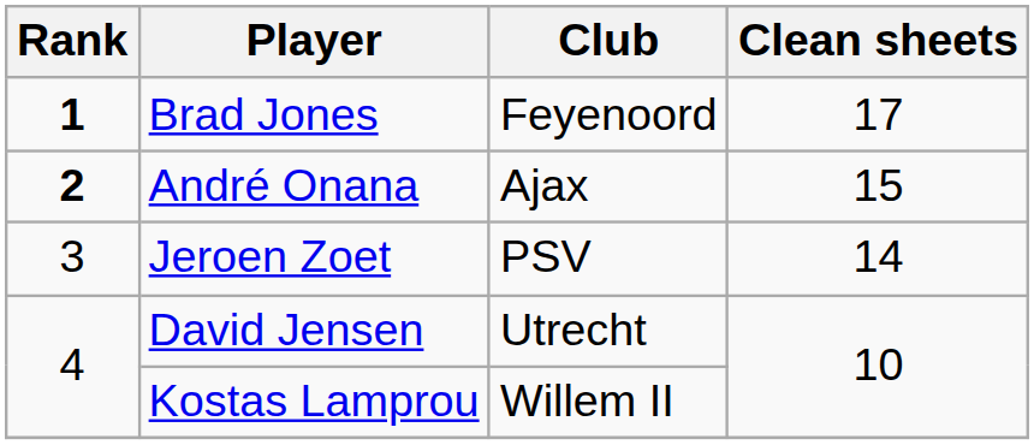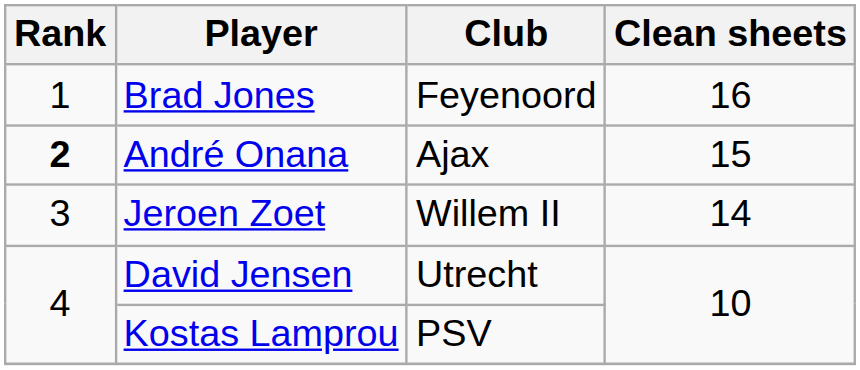 <table class=wikitable style=text-align:center>
 <tr>
 <th>Rank</th>
 <th>Player</th>
 <th>Club</th>
 <th>Clean sheets</th>
 </tr>
 <tr>
-<td><strong>1</strong></td>
+<td>1</td>
 <td align=left> <a href='#'>Brad Jones</a></td>
 <td align=left>Feyenoord</td>
-<td>17</td>
+<td>16</td>
 </tr>
 <tr>
 <td><strong>2</strong></td>
 <td align=left> <a href='#'>André Onana</a></td>
 <td align=left>Ajax</td>
 <td>15</td>
 </tr>
 <tr>
 <td>3</td>
 <td align=left> <a href='#'>Jeroen Zoet</a></td>
-<td align=left>PSV</td>
+<td align=left>Willem II</td>
 <td>14</td>
 </tr>
 <tr>
 <td rowspan=2>4</td>
 <td align=left> <a href='#'>David Jensen</a></td>
 <td align=left>Utrecht</td>
 <td rowspan=2>10</td>
 </tr>
 <tr>
 <td align=left> <a href='#'>Kostas Lamprou</a></td>
-<td align=left>Willem II</td>
+<td align=left>PSV</td>
 </tr>
 <tr>
 </tr>
 </table>
